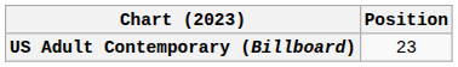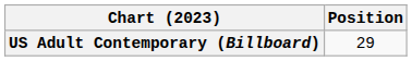 <table class="wikitable plainrowheaders" style="text-align:center">
 <tr>
 <th scope="col">Chart (2023)</th>
 <th scope="col">Position</th>
 </tr>
 <tr>
 <th scope="row">US Adult Contemporary (<em>Billboard</em>)</th>
-<td>23</td>
+<td>29</td>
 </tr>
 </table>
